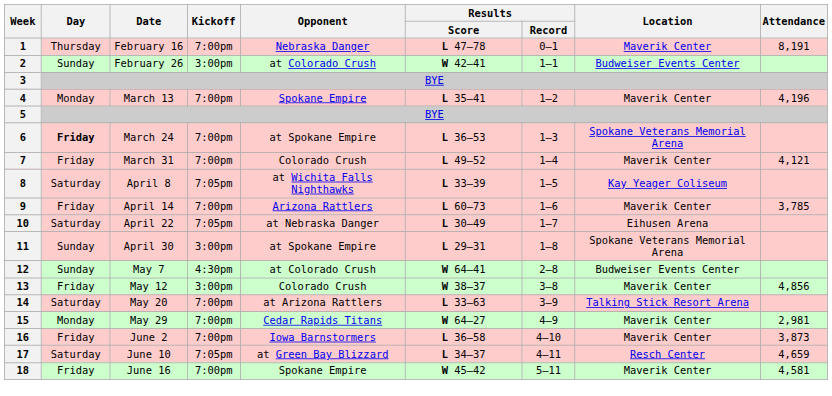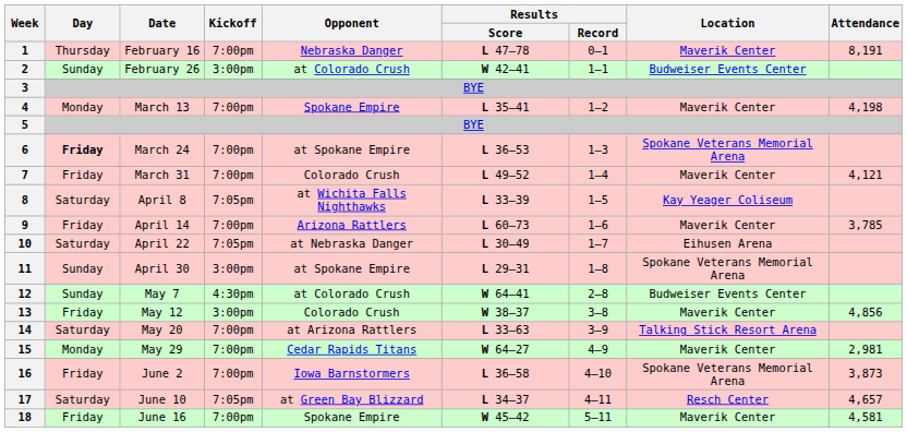 <table class="wikitable">
 <tr>
 <th rowspan="2" width="40">Week</th>
 <th rowspan="2" width="80">Day</th>
 <th rowspan="2" width="90">Date</th>
 <th rowspan="2" width="60">Kickoff</th>
 <th rowspan="2" width="200">Opponent</th>
 <th colspan="2" width="200">Results</th>
 <th rowspan="2" width="225">Location</th>
 <th rowspan="2" width="60">Attendance</th>
 </tr>
 <tr>
 <th width="140">Score</th>
 <th width="60">Record</th>
 </tr>
 <tr align="center" bgcolor="#FFCCCC">
 <th>1</th>
 <td>Thursday</td>
 <td>February 16</td>
 <td>7:00pm</td>
 <td><a href='#'>Nebraska Danger</a></td>
 <td><strong>L</strong> 47–78</td>
 <td>0–1</td>
 <td><a href='#'>Maverik Center</a></td>
 <td>8,191</td>
 </tr>
 <tr align="center" bgcolor="#CCFFCC">
 <th>2</th>
 <td>Sunday</td>
 <td>February 26</td>
 <td>3:00pm</td>
 <td>at <a href='#'>Colorado Crush</a></td>
 <td><strong>W</strong> 42–41 </td>
 <td>1–1</td>
 <td><a href='#'>Budweiser Events Center</a></td>
 <td></td>
 </tr>
 <tr align="center" bgcolor="#CCCCCC">
 <th>3</th>
 <td colSpan=8><a href='#'>BYE</a></td>
 </tr>
 <tr align="center" bgcolor="#FFCCCC">
 <th>4</th>
 <td>Monday</td>
 <td>March 13</td>
 <td>7:00pm</td>
 <td><a href='#'>Spokane Empire</a></td>
 <td><strong>L</strong> 35–41</td>
 <td>1–2</td>
 <td>Maverik Center</td>
-<td>4,196</td>
+<td>4,198</td>
 </tr>
 <tr align="center" bgcolor="#CCCCCC">
 <th>5</th>
 <td colSpan=8><a href='#'>BYE</a></td>
 </tr>
 <tr align="center" bgcolor="#FFCCCC">
 <th>6</th>
 <td><strong>Friday</strong></td>
 <td>March 24</td>
 <td>7:00pm</td>
 <td>at Spokane Empire</td>
 <td><strong>L</strong> 36–53</td>
 <td>1–3</td>
 <td><a href='#'>Spokane Veterans Memorial Arena</a></td>
 <td></td>
 </tr>
 <tr align="center" bgcolor="#FFCCCC">
 <th>7</th>
 <td>Friday</td>
 <td>March 31</td>
 <td>7:00pm</td>
 <td>Colorado Crush</td>
 <td><strong>L</strong> 49–52</td>
 <td>1–4</td>
 <td>Maverik Center</td>
 <td>4,121</td>
 </tr>
 <tr align="center" bgcolor="#FFCCCC">
 <th>8</th>
 <td>Saturday</td>
 <td>April 8</td>
 <td>7:05pm</td>
 <td>at <a href='#'>Wichita Falls Nighthawks</a></td>
 <td><strong>L</strong> 33–39</td>
 <td>1–5</td>
 <td><a href='#'>Kay Yeager Coliseum</a></td>
 <td></td>
 </tr>
 <tr align="center" bgcolor="#FFCCCC">
 <th>9</th>
 <td>Friday</td>
 <td>April 14</td>
 <td>7:00pm</td>
 <td><a href='#'>Arizona Rattlers</a></td>
 <td><strong>L</strong> 60–73</td>
 <td>1–6</td>
 <td>Maverik Center</td>
 <td>3,785</td>
 </tr>
 <tr align="center" bgcolor="#FFCCCC">
 <th>10</th>
 <td>Saturday</td>
 <td>April 22</td>
 <td>7:05pm</td>
 <td>at Nebraska Danger</td>
 <td><strong>L</strong> 30–49</td>
 <td>1–7</td>
 <td>Eihusen Arena</td>
 <td></td>
 </tr>
 <tr align="center" bgcolor="#FFCCCC">
 <th>11</th>
 <td>Sunday</td>
 <td>April 30</td>
 <td>3:00pm</td>
 <td>at Spokane Empire</td>
 <td><strong>L</strong> 29–31</td>
 <td>1–8</td>
 <td>Spokane Veterans Memorial Arena</td>
 <td></td>
 </tr>
 <tr align="center" bgcolor="#CCFFCC">
 <th>12</th>
 <td>Sunday</td>
 <td>May 7</td>
 <td>4:30pm</td>
 <td>at Colorado Crush</td>
 <td><strong>W</strong> 64–41</td>
 <td>2–8</td>
 <td>Budweiser Events Center</td>
 <td></td>
 </tr>
 <tr align="center" bgcolor="#CCFFCC">
 <th>13</th>
 <td>Friday</td>
 <td>May 12</td>
 <td>3:00pm</td>
 <td>Colorado Crush</td>
 <td><strong>W</strong> 38–37</td>
 <td>3–8</td>
 <td>Maverik Center</td>
 <td>4,856</td>
 </tr>
 <tr align="center" bgcolor="#FFCCCC">
 <th>14</th>
 <td>Saturday</td>
 <td>May 20</td>
 <td>7:00pm</td>
 <td>at Arizona Rattlers</td>
 <td><strong>L</strong> 33–63</td>
 <td>3–9</td>
 <td><a href='#'>Talking Stick Resort Arena</a></td>
 <td></td>
 </tr>
 <tr align="center" bgcolor="#CCFFCC">
 <th>15</th>
 <td>Monday</td>
 <td>May 29</td>
 <td>7:00pm</td>
 <td><a href='#'>Cedar Rapids Titans</a></td>
 <td><strong>W</strong> 64–27</td>
 <td>4–9</td>
 <td>Maverik Center</td>
 <td>2,981</td>
 </tr>
 <tr align="center" bgcolor="#FFCCCC">
 <th>16</th>
 <td>Friday</td>
 <td>June 2</td>
 <td>7:00pm</td>
 <td><a href='#'>Iowa Barnstormers</a></td>
 <td><strong>L</strong> 36–58</td>
 <td>4–10</td>
-<td>Maverik Center</td>
+<td>Spokane Veterans Memorial Arena</td>
 <td>3,873</td>
 </tr>
 <tr align="center" bgcolor="#FFCCCC">
 <th>17</th>
 <td>Saturday</td>
 <td>June 10</td>
 <td>7:05pm</td>
 <td>at <a href='#'>Green Bay Blizzard</a></td>
 <td><strong>L</strong> 34–37</td>
 <td>4–11</td>
 <td><a href='#'>Resch Center</a></td>
-<td>4,659</td>
+<td>4,657</td>
 </tr>
 <tr align="center" bgcolor="#CCFFCC">
 <th>18</th>
 <td>Friday</td>
 <td>June 16</td>
 <td>7:00pm</td>
 <td>Spokane Empire</td>
 <td><strong>W</strong> 45–42</td>
 <td>5–11</td>
 <td>Maverik Center</td>
 <td>4,581</td>
 </tr>
 </table>
